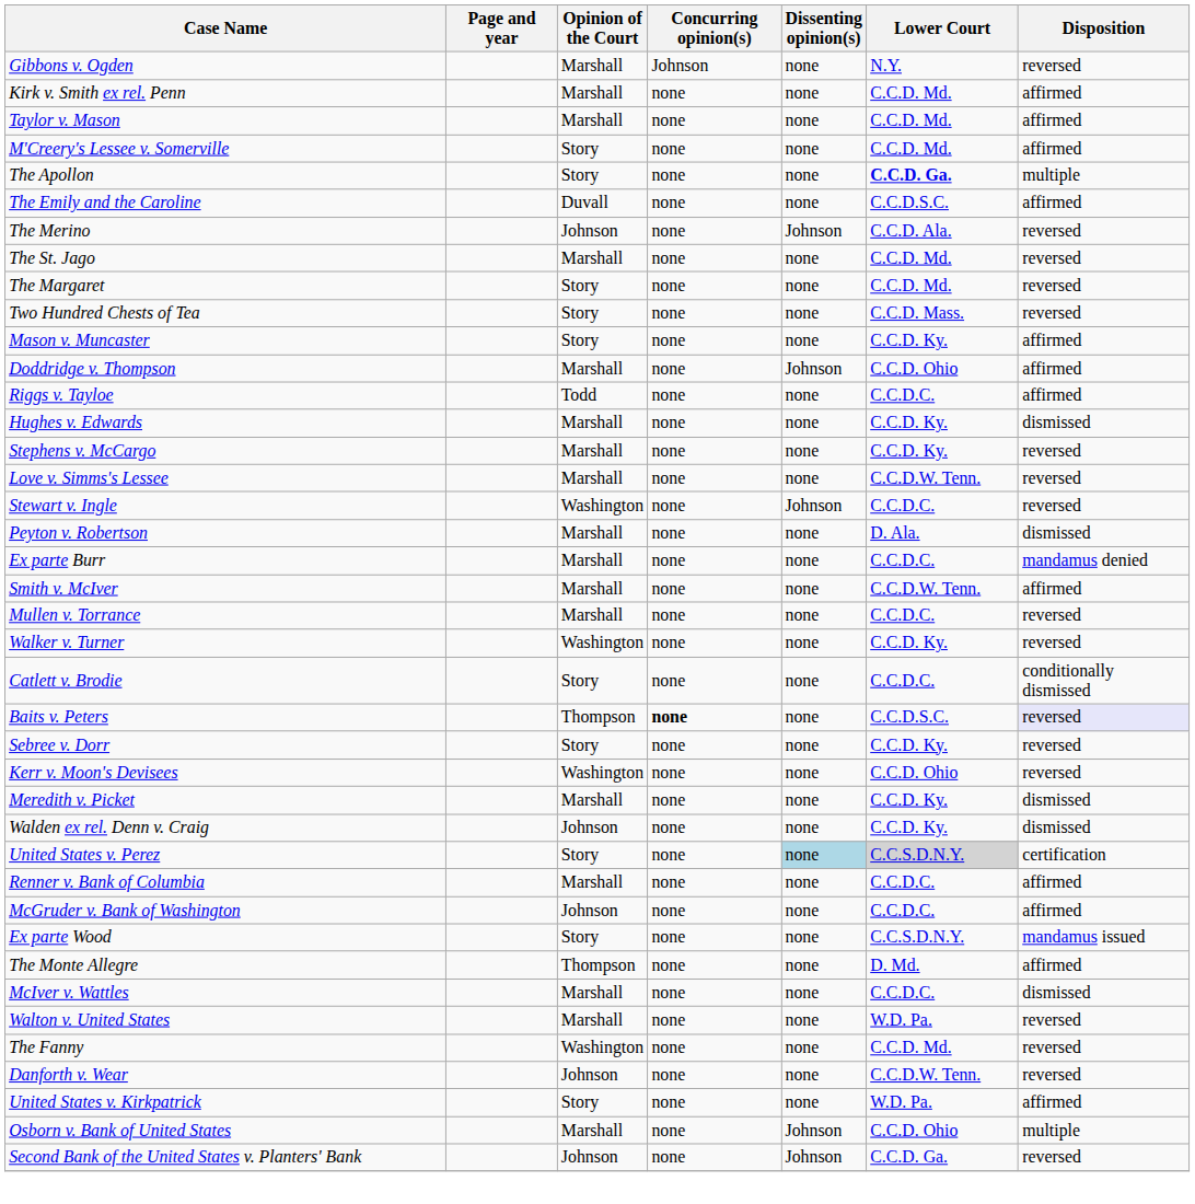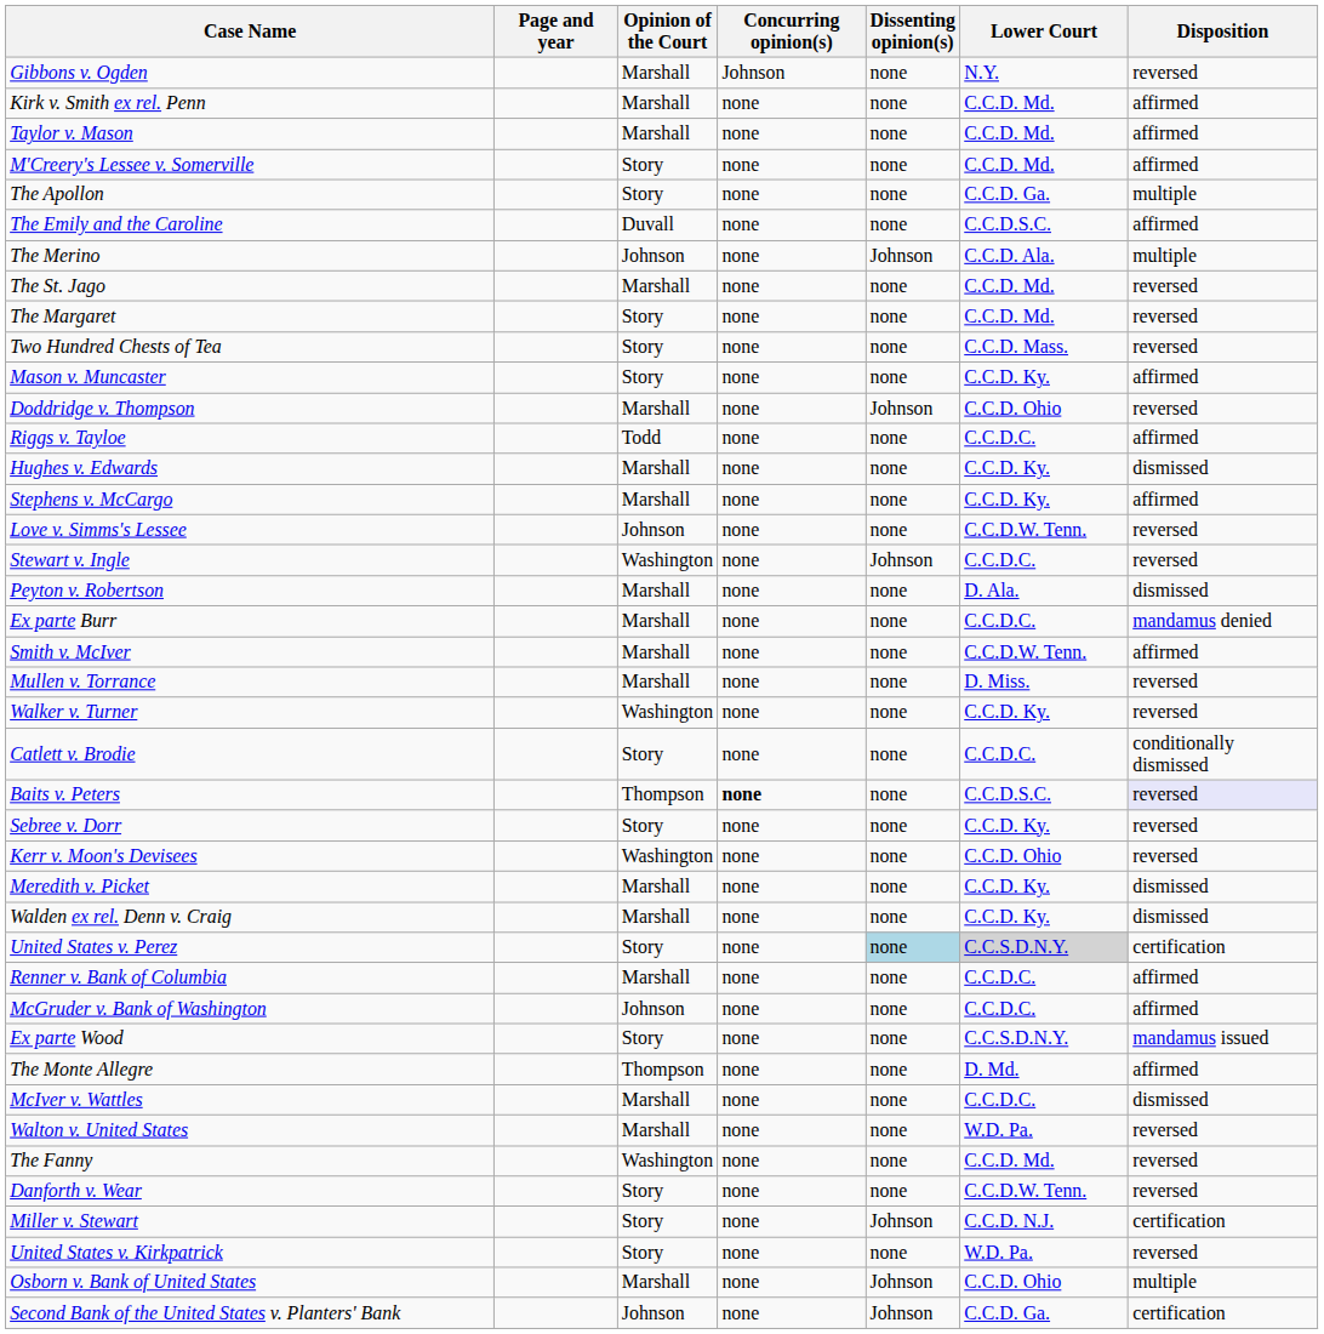 <table class="wikitable sortable">
 <tr>
 <th scope="col" style="width: 400px;">Case Name</th>
 <th scope="col" style="width: 95px;">Page and year</th>
 <th scope="col" style="width: 10px;">Opinion of the Court</th>
 <th scope="col" style="width: 116px;">Concurring opinion(s)</th>
 <th scope="col" style="width: 10px;">Dissenting opinion(s)</th>
 <th scope="col" style="width: 133px;">Lower Court</th>
 <th scope="col" style="width: 150px;">Disposition</th>
 </tr>
 <tr>
 <td><em><a href='#'>Gibbons v. Ogden</a></em></td>
 <td align="right"></td>
 <td>Marshall</td>
 <td>Johnson</td>
 <td>none</td>
 <td><a href='#'>N.Y.</a></td>
 <td>reversed</td>
 </tr>
 <tr>
 <td><em>Kirk v. Smith <a href='#'>ex rel.</a> Penn</em></td>
 <td align="right"></td>
 <td>Marshall</td>
 <td>none</td>
 <td>none</td>
 <td><a href='#'>C.C.D. Md.</a></td>
 <td>affirmed</td>
 </tr>
 <tr>
 <td><em><a href='#'>Taylor v. Mason</a></em></td>
 <td align="right"></td>
 <td>Marshall</td>
 <td>none</td>
 <td>none</td>
 <td><a href='#'>C.C.D. Md.</a></td>
 <td>affirmed</td>
 </tr>
 <tr>
 <td><em><a href='#'>M'Creery's Lessee v. Somerville</a></em></td>
 <td align="right"></td>
 <td>Story</td>
 <td>none</td>
 <td>none</td>
 <td><a href='#'>C.C.D. Md.</a></td>
 <td>affirmed</td>
 </tr>
 <tr>
 <td><em>The Apollon</em></td>
 <td align="right"></td>
 <td>Story</td>
 <td>none</td>
 <td>none</td>
-<td><strong><a href='#'>C.C.D. Ga.</a></strong></td>
+<td><a href='#'>C.C.D. Ga.</a></td>
 <td>multiple</td>
 </tr>
 <tr>
 <td><em><a href='#'>The Emily and the Caroline</a></em></td>
 <td align="right"></td>
 <td>Duvall</td>
 <td>none</td>
 <td>none</td>
 <td><a href='#'>C.C.D.S.C.</a></td>
 <td>affirmed</td>
 </tr>
 <tr>
 <td><em>The Merino</em></td>
 <td align="right"></td>
 <td>Johnson</td>
 <td>none</td>
 <td>Johnson</td>
 <td><a href='#'>C.C.D. Ala.</a></td>
-<td>reversed</td>
+<td>multiple</td>
 </tr>
 <tr>
 <td><em>The St. Jago</em></td>
 <td align="right"></td>
 <td>Marshall</td>
 <td>none</td>
 <td>none</td>
 <td><a href='#'>C.C.D. Md.</a></td>
 <td>reversed</td>
 </tr>
 <tr>
 <td><em>The Margaret</em></td>
 <td align="right"></td>
 <td>Story</td>
 <td>none</td>
 <td>none</td>
 <td><a href='#'>C.C.D. Md.</a></td>
 <td>reversed</td>
 </tr>
 <tr>
 <td><em>Two Hundred Chests of Tea</em></td>
 <td align="right"></td>
 <td>Story</td>
 <td>none</td>
 <td>none</td>
 <td><a href='#'>C.C.D. Mass.</a></td>
 <td>reversed</td>
 </tr>
 <tr>
 <td><em><a href='#'>Mason v. Muncaster</a></em></td>
 <td align="right"></td>
 <td>Story</td>
 <td>none</td>
 <td>none</td>
 <td><a href='#'>C.C.D. Ky.</a></td>
 <td>affirmed</td>
 </tr>
 <tr>
 <td><em><a href='#'>Doddridge v. Thompson</a></em></td>
 <td align="right"></td>
 <td>Marshall</td>
 <td>none</td>
 <td>Johnson</td>
 <td><a href='#'>C.C.D. Ohio</a></td>
-<td>affirmed</td>
+<td>reversed</td>
 </tr>
 <tr>
 <td><em><a href='#'>Riggs v. Tayloe</a></em></td>
 <td align="right"></td>
 <td>Todd</td>
 <td>none</td>
 <td>none</td>
 <td><a href='#'>C.C.D.C.</a></td>
 <td>affirmed</td>
 </tr>
 <tr>
 <td><em><a href='#'>Hughes v. Edwards</a></em></td>
 <td align="right"></td>
 <td>Marshall</td>
 <td>none</td>
 <td>none</td>
 <td><a href='#'>C.C.D. Ky.</a></td>
 <td>dismissed</td>
 </tr>
 <tr>
 <td><em><a href='#'>Stephens v. McCargo</a></em></td>
 <td align="right"></td>
 <td>Marshall</td>
 <td>none</td>
 <td>none</td>
 <td><a href='#'>C.C.D. Ky.</a></td>
-<td>reversed</td>
+<td>affirmed</td>
 </tr>
 <tr>
 <td><em><a href='#'>Love v. Simms's Lessee</a></em></td>
 <td align="right"></td>
-<td>Marshall</td>
+<td>Johnson</td>
 <td>none</td>
 <td>none</td>
 <td><a href='#'>C.C.D.W. Tenn.</a></td>
 <td>reversed</td>
 </tr>
 <tr>
 <td><em><a href='#'>Stewart v. Ingle</a></em></td>
 <td align="right"></td>
 <td>Washington</td>
 <td>none</td>
 <td>Johnson</td>
 <td><a href='#'>C.C.D.C.</a></td>
 <td>reversed</td>
 </tr>
 <tr>
 <td><em><a href='#'>Peyton v. Robertson</a></em></td>
 <td align="right"></td>
 <td>Marshall</td>
 <td>none</td>
 <td>none</td>
 <td><a href='#'>D. Ala.</a></td>
 <td>dismissed</td>
 </tr>
 <tr>
 <td><em><a href='#'>Ex parte</a> Burr</em></td>
 <td align="right"></td>
 <td>Marshall</td>
 <td>none</td>
 <td>none</td>
 <td><a href='#'>C.C.D.C.</a></td>
 <td><a href='#'>mandamus</a> denied</td>
 </tr>
 <tr>
 <td><em><a href='#'>Smith v. McIver</a></em></td>
 <td align="right"></td>
 <td>Marshall</td>
 <td>none</td>
 <td>none</td>
 <td><a href='#'>C.C.D.W. Tenn.</a></td>
 <td>affirmed</td>
 </tr>
 <tr>
 <td><em><a href='#'>Mullen v. Torrance</a></em></td>
 <td align="right"></td>
 <td>Marshall</td>
 <td>none</td>
 <td>none</td>
-<td><a href='#'>C.C.D.C.</a></td>
+<td><a href='#'>D. Miss.</a></td>
 <td>reversed</td>
 </tr>
 <tr>
 <td><em><a href='#'>Walker v. Turner</a></em></td>
 <td align="right"></td>
 <td>Washington</td>
 <td>none</td>
 <td>none</td>
 <td><a href='#'>C.C.D. Ky.</a></td>
 <td>reversed</td>
 </tr>
 <tr>
 <td><em><a href='#'>Catlett v. Brodie</a></em></td>
 <td align="right"></td>
 <td>Story</td>
 <td>none</td>
 <td>none</td>
 <td><a href='#'>C.C.D.C.</a></td>
 <td>conditionally dismissed</td>
 </tr>
 <tr>
 <td><em><a href='#'>Baits v. Peters</a></em></td>
 <td align="right"></td>
 <td>Thompson</td>
 <td><strong>none</strong></td>
 <td>none</td>
 <td><a href='#'>C.C.D.S.C.</a></td>
 <td style="background: lavender;">reversed</td>
 </tr>
 <tr>
 <td><em><a href='#'>Sebree v. Dorr</a></em></td>
 <td align="right"></td>
 <td>Story</td>
 <td>none</td>
 <td>none</td>
 <td><a href='#'>C.C.D. Ky.</a></td>
 <td>reversed</td>
 </tr>
 <tr>
 <td><em><a href='#'>Kerr v. Moon's Devisees</a></em></td>
 <td align="right"></td>
 <td>Washington</td>
 <td>none</td>
 <td>none</td>
 <td><a href='#'>C.C.D. Ohio</a></td>
 <td>reversed</td>
 </tr>
 <tr>
 <td><em><a href='#'>Meredith v. Picket</a></em></td>
 <td align="right"></td>
 <td>Marshall</td>
 <td>none</td>
 <td>none</td>
 <td><a href='#'>C.C.D. Ky.</a></td>
 <td>dismissed</td>
 </tr>
 <tr>
 <td><em>Walden <a href='#'>ex rel.</a> Denn v. Craig</em></td>
 <td align="right"></td>
-<td>Johnson</td>
+<td>Marshall</td>
 <td>none</td>
 <td>none</td>
 <td><a href='#'>C.C.D. Ky.</a></td>
 <td>dismissed</td>
 </tr>
 <tr>
 <td><em><a href='#'>United States v. Perez</a></em></td>
 <td align="right"></td>
 <td>Story</td>
 <td>none</td>
 <td style="background: lightblue;">none</td>
 <td style="background: lightgrey;"><a href='#'>C.C.S.D.N.Y.</a></td>
 <td>certification</td>
 </tr>
 <tr>
 <td><em><a href='#'>Renner v. Bank of Columbia</a></em></td>
 <td align="right"></td>
 <td>Marshall</td>
 <td>none</td>
 <td>none</td>
 <td><a href='#'>C.C.D.C.</a></td>
 <td>affirmed</td>
 </tr>
 <tr>
 <td><em><a href='#'>McGruder v. Bank of Washington</a></em></td>
 <td align="right"></td>
 <td>Johnson</td>
 <td>none</td>
 <td>none</td>
 <td><a href='#'>C.C.D.C.</a></td>
 <td>affirmed</td>
 </tr>
 <tr>
 <td><em><a href='#'>Ex parte</a> Wood</em></td>
 <td align="right"></td>
 <td>Story</td>
 <td>none</td>
 <td>none</td>
 <td><a href='#'>C.C.S.D.N.Y.</a></td>
 <td><a href='#'>mandamus</a> issued</td>
 </tr>
 <tr>
 <td><em>The Monte Allegre</em></td>
 <td align="right"></td>
 <td>Thompson</td>
 <td>none</td>
 <td>none</td>
 <td><a href='#'>D. Md.</a></td>
 <td>affirmed</td>
 </tr>
 <tr>
 <td><em><a href='#'>McIver v. Wattles</a></em></td>
 <td align="right"></td>
 <td>Marshall</td>
 <td>none</td>
 <td>none</td>
 <td><a href='#'>C.C.D.C.</a></td>
 <td>dismissed</td>
 </tr>
 <tr>
 <td><em><a href='#'>Walton v. United States</a></em></td>
 <td align="right"></td>
 <td>Marshall</td>
 <td>none</td>
 <td>none</td>
 <td><a href='#'>W.D. Pa.</a></td>
 <td>reversed</td>
 </tr>
 <tr>
 <td><em>The Fanny</em></td>
 <td align="right"></td>
 <td>Washington</td>
 <td>none</td>
 <td>none</td>
 <td><a href='#'>C.C.D. Md.</a></td>
 <td>reversed</td>
 </tr>
 <tr>
 <td><em><a href='#'>Danforth v. Wear</a></em></td>
 <td align="right"></td>
-<td>Johnson</td>
+<td>Story</td>
 <td>none</td>
 <td>none</td>
 <td><a href='#'>C.C.D.W. Tenn.</a></td>
 <td>reversed</td>
+</tr>
+<tr>
+<td><em><a href='#'>Miller v. Stewart</a></em></td>
+<td align="right"></td>
+<td>Story</td>
+<td>none</td>
+<td>Johnson</td>
+<td><a href='#'>C.C.D. N.J.</a></td>
+<td>certification</td>
 </tr>
 <tr>
 <td><em><a href='#'>United States v. Kirkpatrick</a></em></td>
 <td align="right"></td>
 <td>Story</td>
 <td>none</td>
 <td>none</td>
 <td><a href='#'>W.D. Pa.</a></td>
-<td>affirmed</td>
+<td>reversed</td>
 </tr>
 <tr>
 <td><em><a href='#'>Osborn v. Bank of United States</a></em></td>
 <td align="right"></td>
 <td>Marshall</td>
 <td>none</td>
 <td>Johnson</td>
 <td><a href='#'>C.C.D. Ohio</a></td>
 <td>multiple</td>
 </tr>
 <tr>
 <td><em><a href='#'>Second Bank of the United States</a> v. Planters' Bank</em></td>
 <td align="right"></td>
 <td>Johnson</td>
 <td>none</td>
 <td>Johnson</td>
 <td><a href='#'>C.C.D. Ga.</a></td>
-<td>reversed</td>
+<td>certification</td>
 </tr>
 <tr>
 </tr>
 </table>
